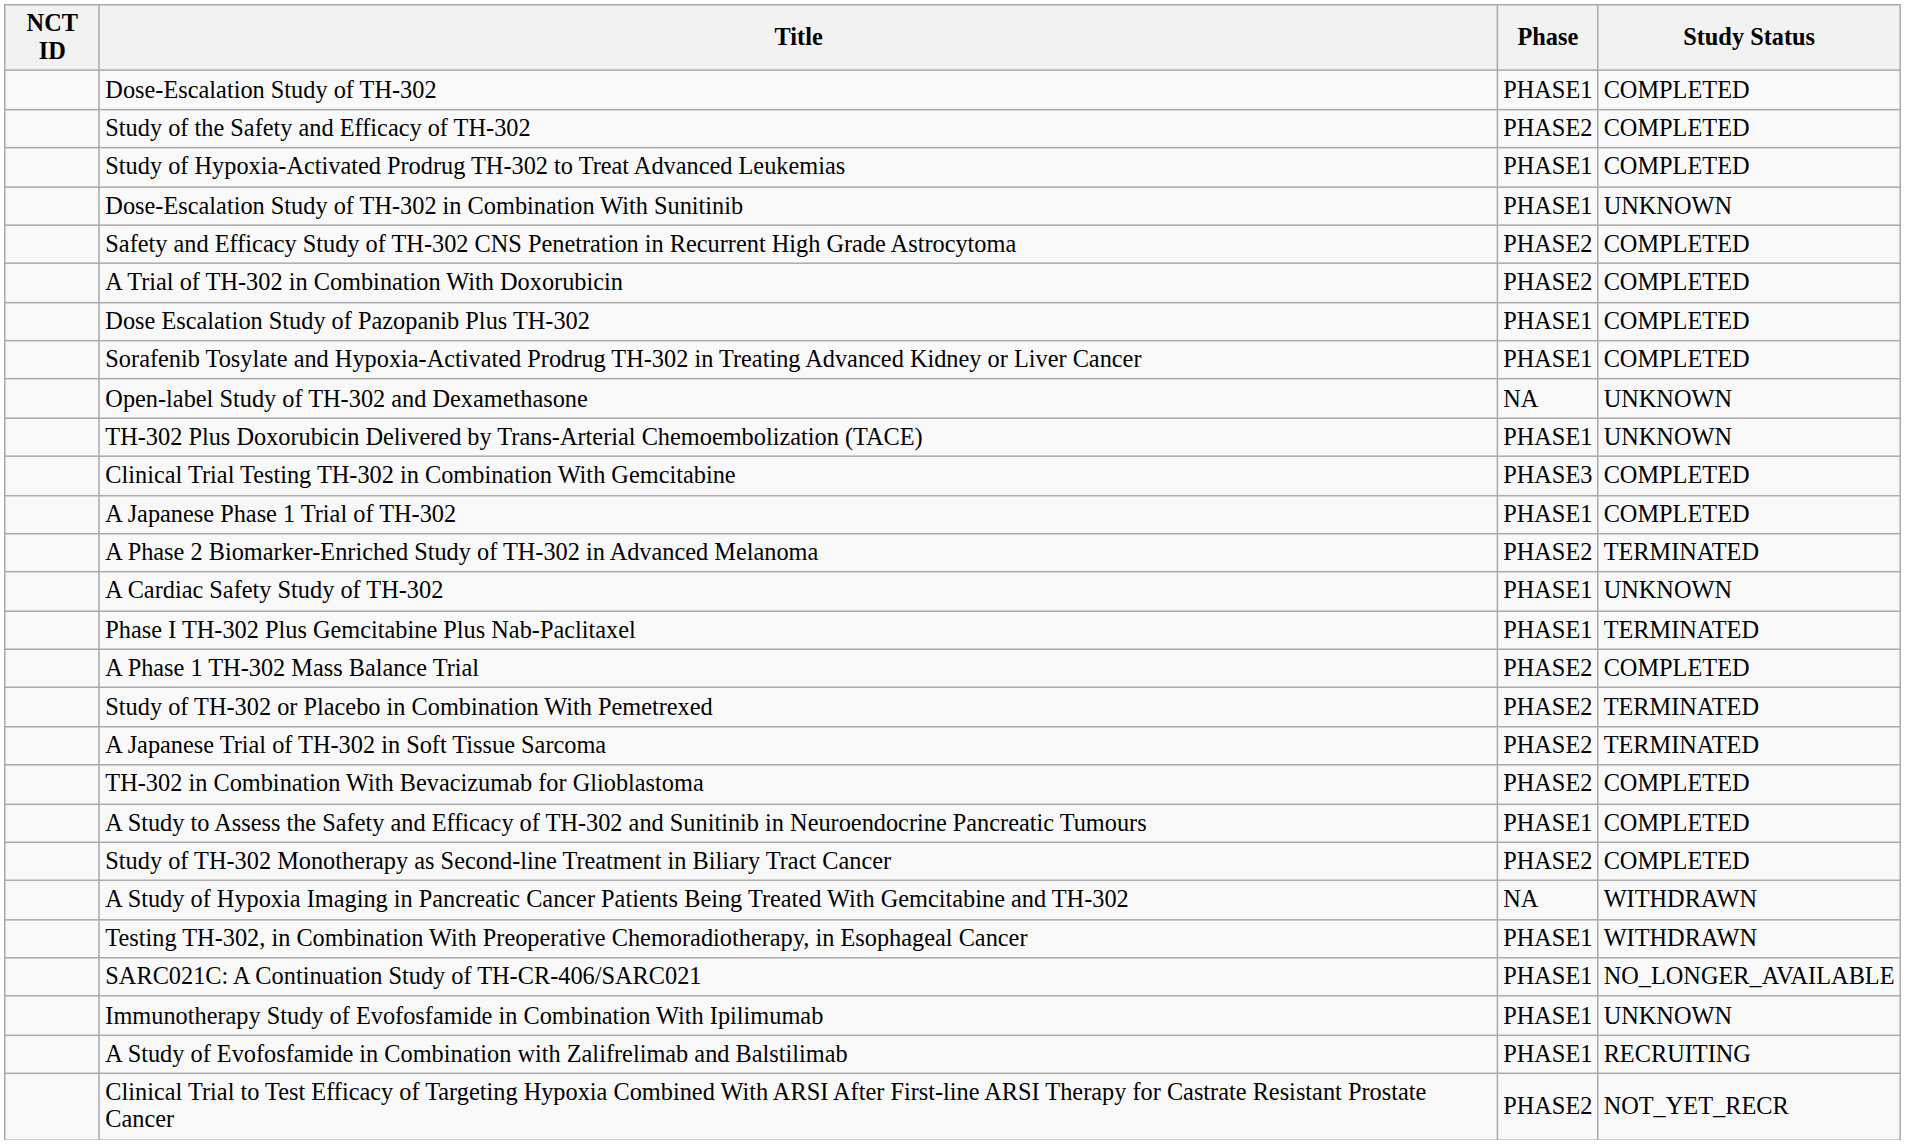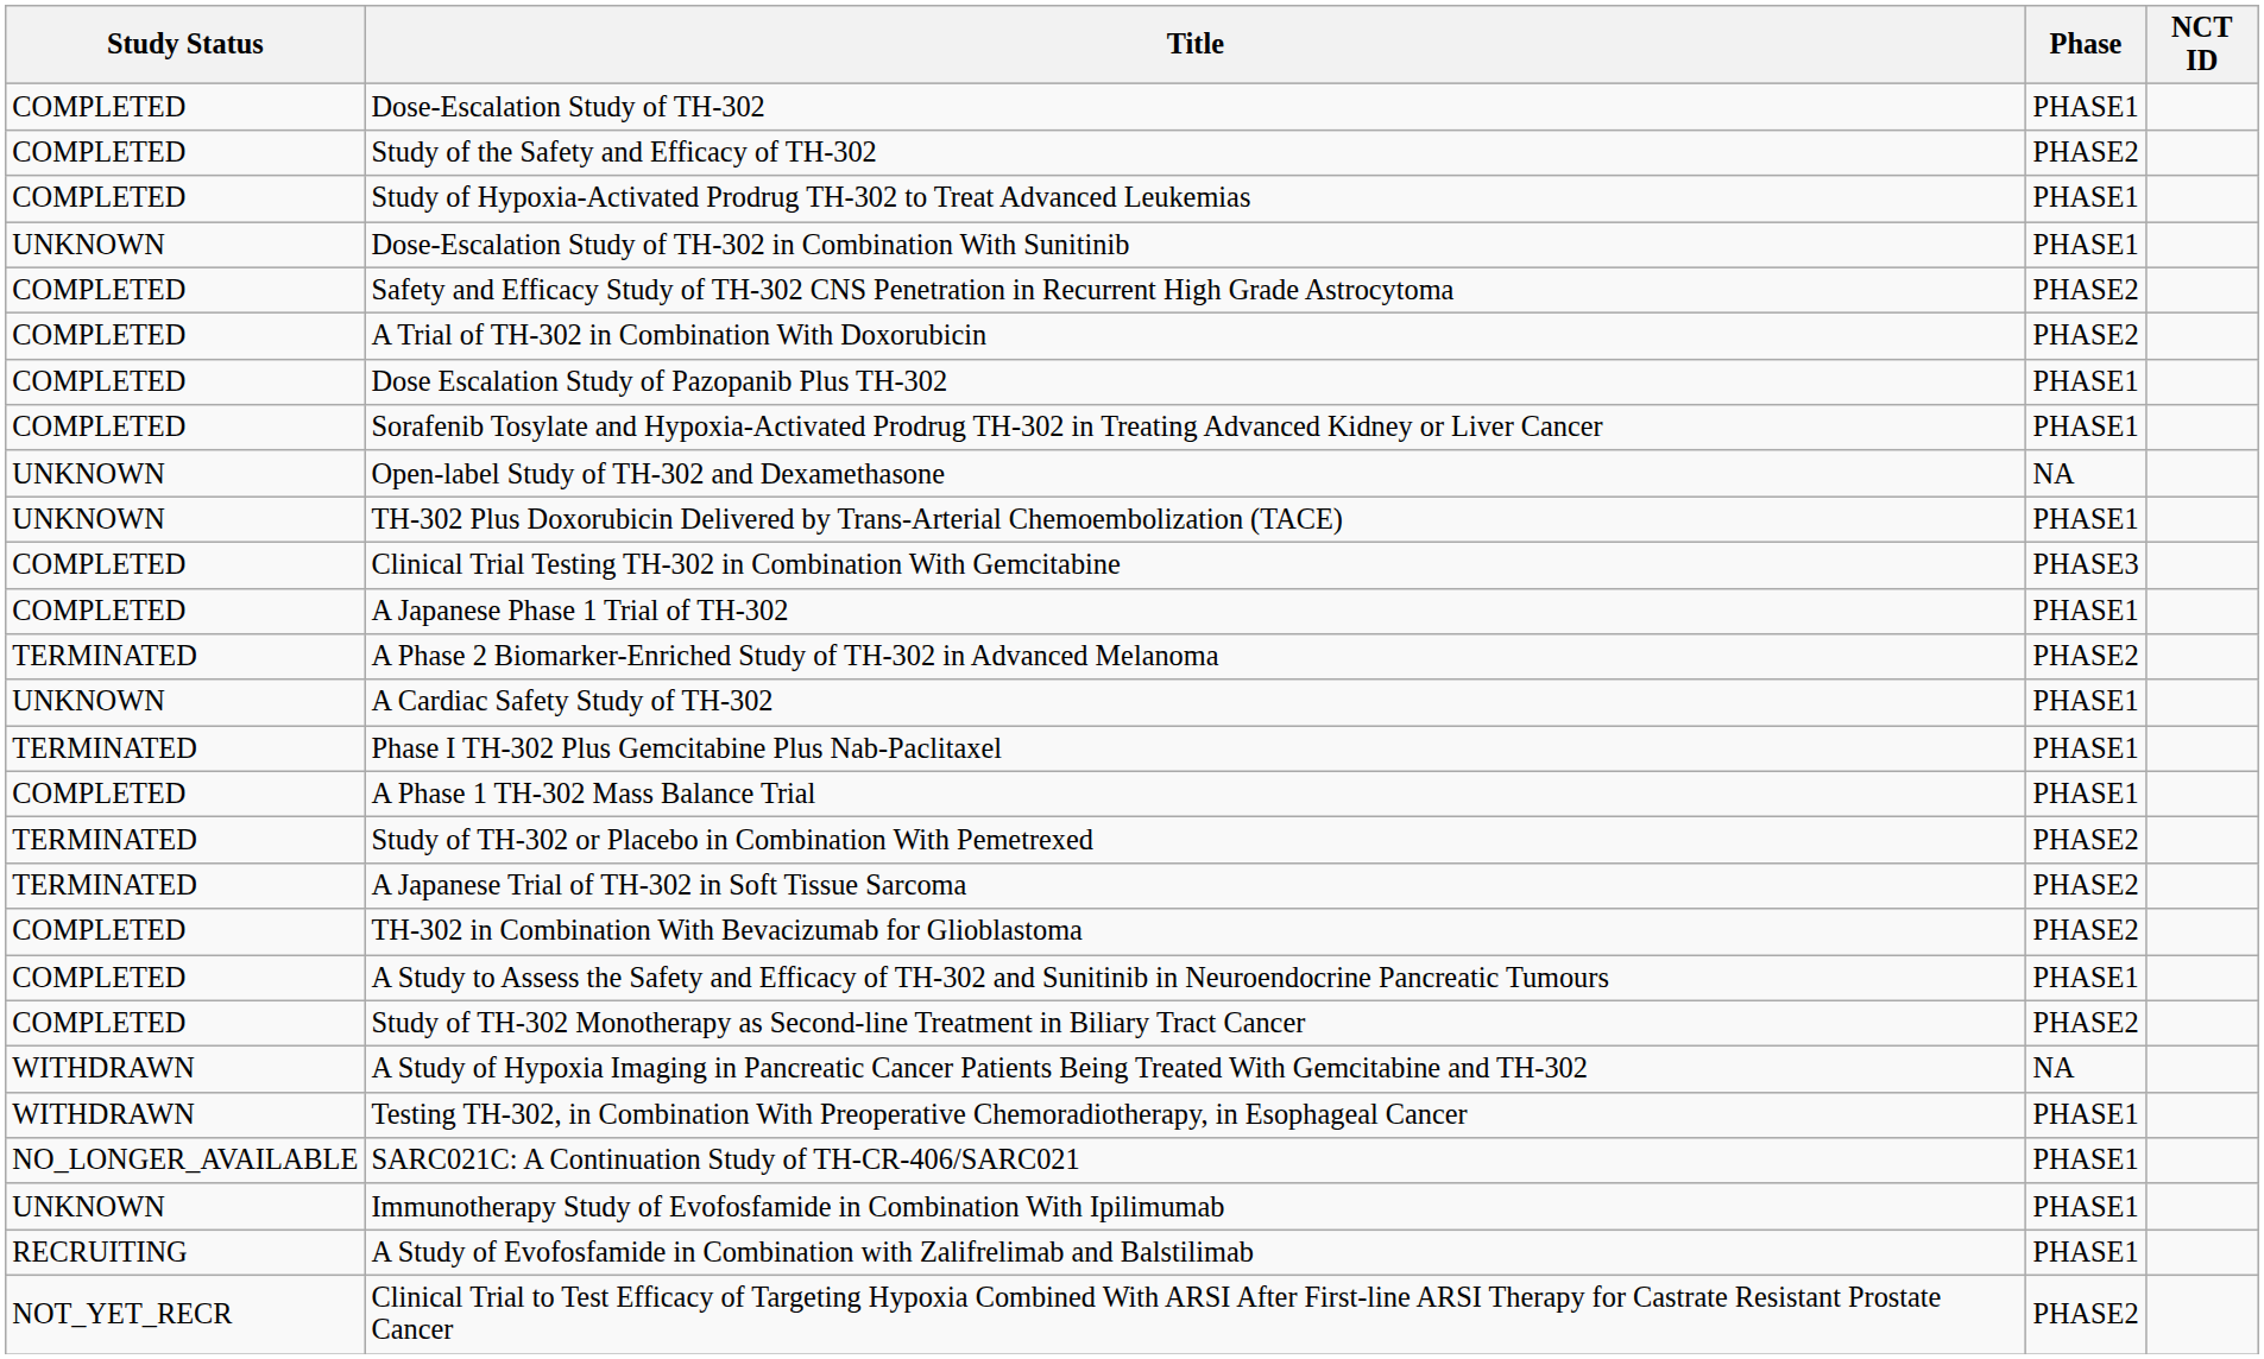 <table class="wikitable mw-collapsible mw-collapsed">
 <tr>
-<th>NCT ID</th>
+<th>Study Status</th>
 <th>Title</th>
 <th>Phase</th>
-<th>Study Status</th>
+<th>NCT ID</th>
 </tr>
 <tr>
-<td></td>
+<td>COMPLETED</td>
 <td>Dose-Escalation Study of TH-302</td>
 <td>PHASE1</td>
-<td>COMPLETED</td>
+<td></td>
 </tr>
 <tr>
-<td></td>
+<td>COMPLETED</td>
 <td>Study of the Safety and Efficacy of TH-302</td>
 <td>PHASE2</td>
-<td>COMPLETED</td>
+<td></td>
 </tr>
 <tr>
-<td></td>
+<td>COMPLETED</td>
 <td>Study of Hypoxia-Activated Prodrug TH-302 to Treat Advanced Leukemias</td>
 <td>PHASE1</td>
-<td>COMPLETED</td>
+<td></td>
 </tr>
 <tr>
-<td></td>
+<td>UNKNOWN</td>
 <td>Dose-Escalation Study of TH-302 in Combination With Sunitinib</td>
 <td>PHASE1</td>
-<td>UNKNOWN</td>
+<td></td>
 </tr>
 <tr>
-<td></td>
+<td>COMPLETED</td>
 <td>Safety and Efficacy Study of TH-302 CNS Penetration in Recurrent High Grade Astrocytoma</td>
 <td>PHASE2</td>
-<td>COMPLETED</td>
+<td></td>
 </tr>
 <tr>
-<td></td>
+<td>COMPLETED</td>
 <td>A Trial of TH-302 in Combination With Doxorubicin</td>
 <td>PHASE2</td>
-<td>COMPLETED</td>
+<td></td>
 </tr>
 <tr>
-<td></td>
+<td>COMPLETED</td>
 <td>Dose Escalation Study of Pazopanib Plus TH-302</td>
 <td>PHASE1</td>
-<td>COMPLETED</td>
+<td></td>
 </tr>
 <tr>
-<td></td>
+<td>COMPLETED</td>
 <td>Sorafenib Tosylate and Hypoxia-Activated Prodrug TH-302 in Treating Advanced Kidney or Liver Cancer</td>
 <td>PHASE1</td>
-<td>COMPLETED</td>
+<td></td>
 </tr>
 <tr>
-<td></td>
+<td>UNKNOWN</td>
 <td>Open-label Study of TH-302 and Dexamethasone</td>
 <td>NA</td>
-<td>UNKNOWN</td>
+<td></td>
 </tr>
 <tr>
-<td></td>
+<td>UNKNOWN</td>
 <td>TH-302 Plus Doxorubicin Delivered by Trans-Arterial Chemoembolization (TACE)</td>
 <td>PHASE1</td>
-<td>UNKNOWN</td>
+<td></td>
 </tr>
 <tr>
-<td></td>
+<td>COMPLETED</td>
 <td>Clinical Trial Testing TH-302 in Combination With Gemcitabine</td>
 <td>PHASE3</td>
-<td>COMPLETED</td>
+<td></td>
 </tr>
 <tr>
-<td></td>
+<td>COMPLETED</td>
 <td>A Japanese Phase 1 Trial of TH-302</td>
 <td>PHASE1</td>
-<td>COMPLETED</td>
+<td></td>
 </tr>
 <tr>
-<td></td>
+<td>TERMINATED</td>
 <td>A Phase 2 Biomarker-Enriched Study of TH-302 in Advanced Melanoma</td>
 <td>PHASE2</td>
-<td>TERMINATED</td>
+<td></td>
 </tr>
 <tr>
-<td></td>
+<td>UNKNOWN</td>
 <td>A Cardiac Safety Study of TH-302</td>
 <td>PHASE1</td>
-<td>UNKNOWN</td>
+<td></td>
 </tr>
 <tr>
-<td></td>
+<td>TERMINATED</td>
 <td>Phase I TH-302 Plus Gemcitabine Plus Nab-Paclitaxel</td>
 <td>PHASE1</td>
-<td>TERMINATED</td>
+<td></td>
 </tr>
 <tr>
+<td>COMPLETED</td>
+<td>A Phase 1 TH-302 Mass Balance Trial</td>
+<td>PHASE1</td>
 <td></td>
-<td>A Phase 1 TH-302 Mass Balance Trial</td>
-<td>PHASE2</td>
-<td>COMPLETED</td>
 </tr>
 <tr>
-<td></td>
+<td>TERMINATED</td>
 <td>Study of TH-302 or Placebo in Combination With Pemetrexed</td>
 <td>PHASE2</td>
-<td>TERMINATED</td>
+<td></td>
 </tr>
 <tr>
-<td></td>
+<td>TERMINATED</td>
 <td>A Japanese Trial of TH-302 in Soft Tissue Sarcoma</td>
 <td>PHASE2</td>
-<td>TERMINATED</td>
+<td></td>
 </tr>
 <tr>
-<td></td>
+<td>COMPLETED</td>
 <td>TH-302 in Combination With Bevacizumab for Glioblastoma</td>
 <td>PHASE2</td>
-<td>COMPLETED</td>
+<td></td>
 </tr>
 <tr>
-<td></td>
+<td>COMPLETED</td>
 <td>A Study to Assess the Safety and Efficacy of TH-302 and Sunitinib in Neuroendocrine Pancreatic Tumours</td>
 <td>PHASE1</td>
-<td>COMPLETED</td>
+<td></td>
 </tr>
 <tr>
-<td></td>
+<td>COMPLETED</td>
 <td>Study of TH-302 Monotherapy as Second-line Treatment in Biliary Tract Cancer</td>
 <td>PHASE2</td>
-<td>COMPLETED</td>
+<td></td>
 </tr>
 <tr>
-<td></td>
+<td>WITHDRAWN</td>
 <td>A Study of Hypoxia Imaging in Pancreatic Cancer Patients Being Treated With Gemcitabine and TH-302</td>
 <td>NA</td>
-<td>WITHDRAWN</td>
+<td></td>
 </tr>
 <tr>
-<td></td>
+<td>WITHDRAWN</td>
 <td>Testing TH-302, in Combination With Preoperative Chemoradiotherapy, in Esophageal Cancer</td>
 <td>PHASE1</td>
-<td>WITHDRAWN</td>
+<td></td>
 </tr>
 <tr>
-<td></td>
+<td>NO_LONGER_AVAILABLE</td>
 <td>SARC021C: A Continuation Study of TH-CR-406/SARC021</td>
 <td>PHASE1</td>
-<td>NO_LONGER_AVAILABLE</td>
+<td></td>
 </tr>
 <tr>
-<td></td>
+<td>UNKNOWN</td>
 <td>Immunotherapy Study of Evofosfamide in Combination With Ipilimumab</td>
 <td>PHASE1</td>
-<td>UNKNOWN</td>
+<td></td>
 </tr>
 <tr>
-<td></td>
+<td>RECRUITING</td>
 <td>A Study of Evofosfamide in Combination with Zalifrelimab and Balstilimab</td>
 <td>PHASE1</td>
-<td>RECRUITING</td>
+<td></td>
 </tr>
 <tr>
-<td></td>
+<td>NOT_YET_RECR</td>
 <td>Clinical Trial to Test Efficacy of Targeting Hypoxia Combined With ARSI After First-line ARSI Therapy for Castrate Resistant Prostate Cancer</td>
 <td>PHASE2</td>
-<td>NOT_YET_RECR</td>
+<td></td>
 </tr>
 </table>
